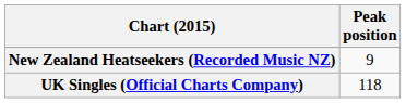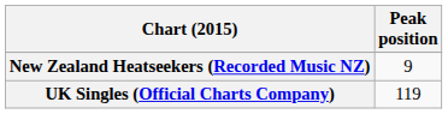 <table class="wikitable sortable plainrowheaders" style="text-align:center">
 <tr>
 <th scope="col">Chart (2015)</th>
 <th scope="col">Peak<br> position</th>
 </tr>
 <tr>
 </tr>
 <tr>
 </tr>
 <tr>
 <th scope="row">New Zealand Heatseekers (<a href='#'>Recorded Music NZ</a>)</th>
 <td>9</td>
 </tr>
 <tr>
 <th scope="row">UK Singles (<a href='#'>Official Charts Company</a>)</th>
-<td>118</td>
+<td>119</td>
 </tr>
 </table>
